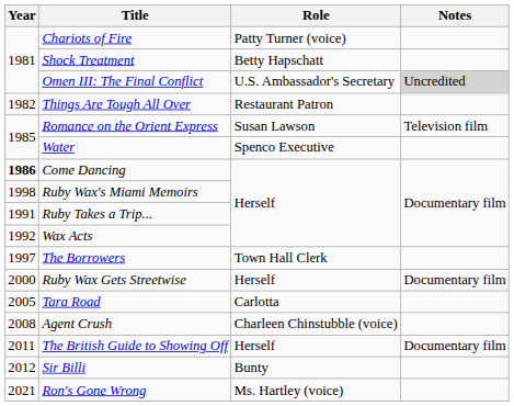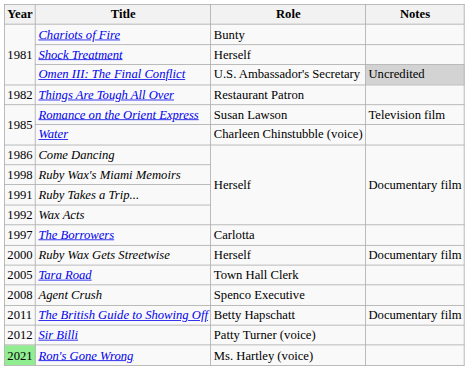 <table class="wikitable">
 <tr>
 <th>Year</th>
 <th>Title</th>
 <th>Role</th>
 <th>Notes</th>
 </tr>
 <tr>
 <td rowspan="3">1981</td>
 <td><em><a href='#'>Chariots of Fire</a></em></td>
-<td>Patty Turner (voice)</td>
+<td>Bunty</td>
 <td></td>
 </tr>
 <tr>
 <td><em><a href='#'>Shock Treatment</a></em></td>
-<td>Betty Hapschatt</td>
+<td>Herself</td>
 <td></td>
 </tr>
 <tr>
 <td><em><a href='#'>Omen III: The Final Conflict</a></em></td>
 <td>U.S. Ambassador's Secretary</td>
 <td style="background: lightgrey;">Uncredited</td>
 </tr>
 <tr>
 <td>1982</td>
 <td><em><a href='#'>Things Are Tough All Over</a></em></td>
 <td>Restaurant Patron</td>
 <td></td>
 </tr>
 <tr>
 <td rowspan="2">1985</td>
 <td><em><a href='#'>Romance on the Orient Express</a></em></td>
 <td>Susan Lawson</td>
 <td>Television film</td>
 </tr>
 <tr>
 <td><em><a href='#'>Water</a></em></td>
-<td>Spenco Executive</td>
+<td>Charleen Chinstubble (voice)</td>
 <td></td>
 </tr>
 <tr>
-<td><strong>1986</strong></td>
+<td>1986</td>
 <td><em>Come Dancing</em></td>
 <td rowspan="4">Herself</td>
 <td rowspan="4">Documentary film</td>
 </tr>
 <tr>
 <td>1998</td>
 <td><em>Ruby Wax's Miami Memoirs</em></td>
 </tr>
 <tr>
 <td>1991</td>
 <td><em>Ruby Takes a Trip...</em></td>
 </tr>
 <tr>
 <td>1992</td>
 <td><em>Wax Acts</em></td>
 </tr>
 <tr>
 <td>1997</td>
 <td><a href='#'><em>The Borrowers</em></a></td>
-<td>Town Hall Clerk</td>
+<td>Carlotta</td>
 <td></td>
 </tr>
 <tr>
 <td>2000</td>
 <td><em>Ruby Wax Gets Streetwise</em></td>
 <td>Herself</td>
 <td>Documentary film</td>
 </tr>
 <tr>
 <td>2005</td>
 <td><a href='#'><em>Tara Road</em></a></td>
-<td>Carlotta</td>
+<td>Town Hall Clerk</td>
 <td></td>
 </tr>
 <tr>
 <td>2008</td>
 <td><em>Agent Crush</em></td>
-<td>Charleen Chinstubble (voice)</td>
+<td>Spenco Executive</td>
 <td></td>
 </tr>
 <tr>
 <td>2011</td>
 <td><em><a href='#'>The British Guide to Showing Off</a></em></td>
-<td>Herself</td>
+<td>Betty Hapschatt</td>
 <td>Documentary film</td>
 </tr>
 <tr>
 <td>2012</td>
 <td><em><a href='#'>Sir Billi</a></em></td>
-<td>Bunty</td>
+<td>Patty Turner (voice)</td>
 <td></td>
 </tr>
 <tr>
-<td>2021</td>
+<td style="background: lightgreen;">2021</td>
 <td><em><a href='#'>Ron's Gone Wrong</a></em></td>
 <td>Ms. Hartley (voice)</td>
 <td></td>
 </tr>
 </table>
